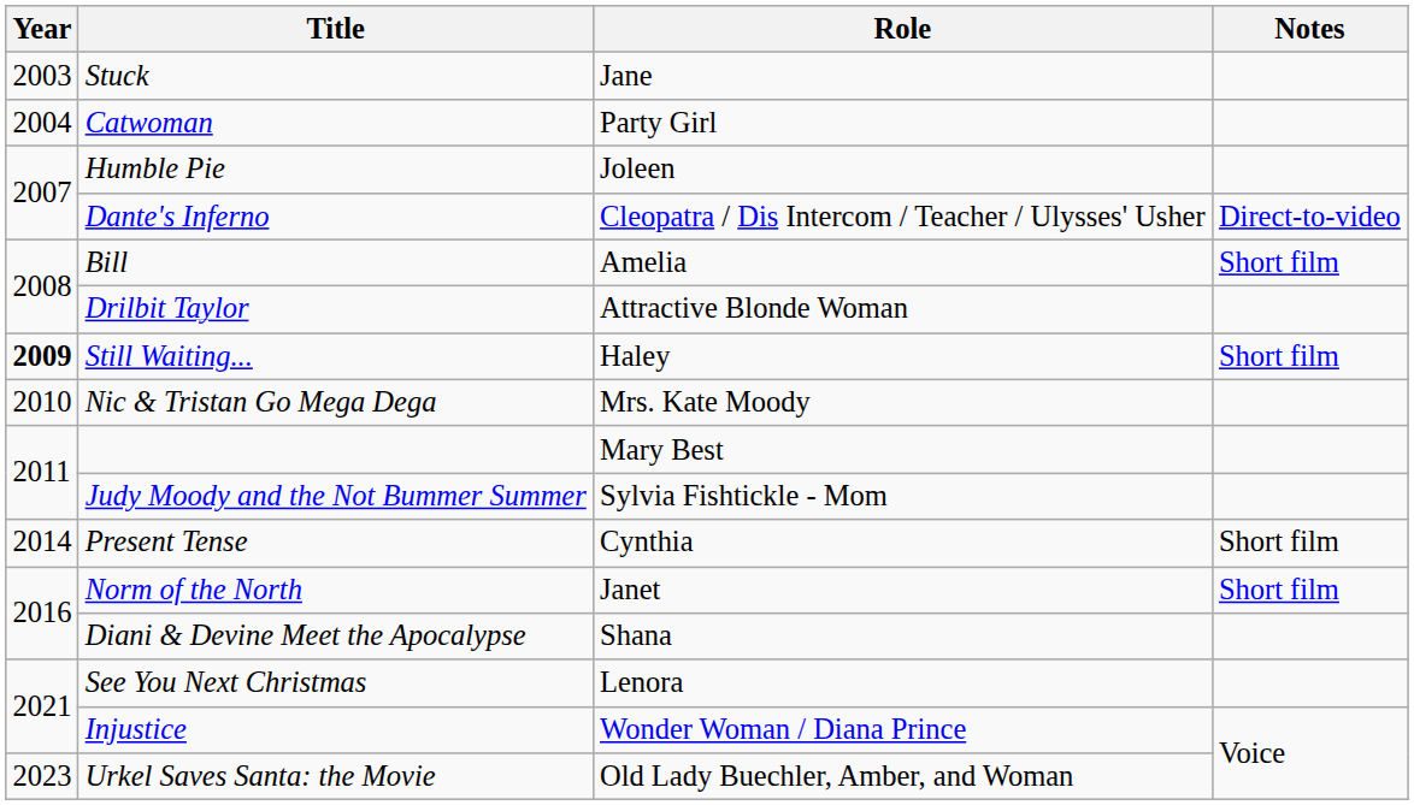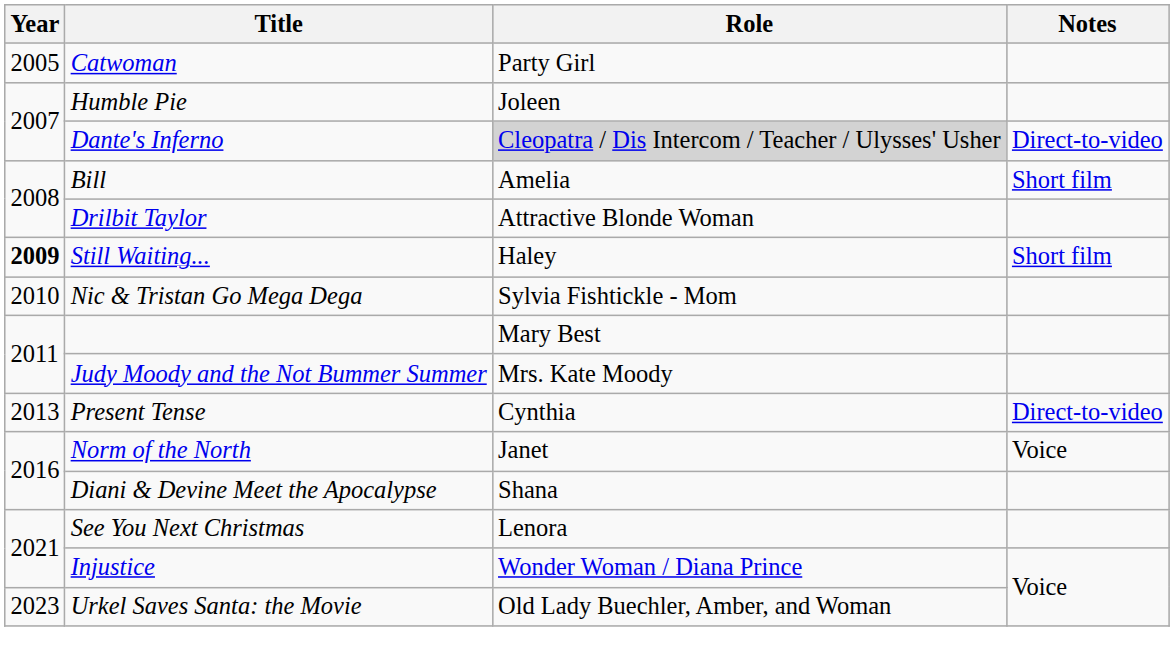 <table class="wikitable sortable mw-collapsible">
 <tr>
 <th>Year</th>
 <th>Title</th>
 <th>Role</th>
 <th>Notes</th>
 </tr>
 <tr>
-<td>2003</td>
-<td><em>Stuck</em></td>
-<td>Jane</td>
-<td></td>
-</tr>
-<tr>
-<td>2004</td>
+<td>2005</td>
 <td><em><a href='#'>Catwoman</a></em></td>
 <td>Party Girl</td>
 <td></td>
 </tr>
 <tr>
 <td rowspan="2">2007</td>
 <td><em>Humble Pie</em></td>
 <td>Joleen</td>
 <td></td>
 </tr>
 <tr>
 <td><em><a href='#'>Dante's Inferno</a></em></td>
-<td><a href='#'>Cleopatra</a> / <a href='#'>Dis</a> Intercom / Teacher / Ulysses' Usher</td>
+<td style="background: lightgrey;"><a href='#'>Cleopatra</a> / <a href='#'>Dis</a> Intercom / Teacher / Ulysses' Usher</td>
 <td><a href='#'>Direct-to-video</a></td>
 </tr>
 <tr>
 <td rowspan="2">2008</td>
 <td><em>Bill</em></td>
 <td>Amelia</td>
 <td><a href='#'>Short film</a></td>
 </tr>
 <tr>
 <td><em><a href='#'>Drilbit Taylor</a></em></td>
 <td>Attractive Blonde Woman</td>
 <td></td>
 </tr>
 <tr>
 <td><strong>2009</strong></td>
 <td><em><a href='#'>Still Waiting...</a></em></td>
 <td>Haley</td>
 <td><a href='#'>Short film</a></td>
 </tr>
 <tr>
 <td>2010</td>
 <td><em>Nic & Tristan Go Mega Dega</em></td>
-<td>Mrs. Kate Moody</td>
+<td>Sylvia Fishtickle - Mom</td>
 <td></td>
 </tr>
 <tr>
 <td rowspan="2">2011</td>
 <td><em></em></td>
 <td>Mary Best</td>
 <td></td>
 </tr>
 <tr>
 <td><em><a href='#'>Judy Moody and the Not Bummer Summer</a></em></td>
-<td>Sylvia Fishtickle - Mom</td>
+<td>Mrs. Kate Moody</td>
 <td></td>
 </tr>
 <tr>
-<td>2014</td>
+<td>2013</td>
 <td><em>Present Tense</em></td>
 <td>Cynthia</td>
-<td>Short film</td>
+<td><a href='#'>Direct-to-video</a></td>
 </tr>
 <tr>
 <td rowspan="2">2016</td>
 <td><em><a href='#'>Norm of the North</a></em></td>
 <td>Janet</td>
-<td><a href='#'>Short film</a></td>
+<td>Voice</td>
 </tr>
 <tr>
 <td><em>Diani & Devine Meet the Apocalypse</em></td>
 <td>Shana</td>
 <td></td>
 </tr>
 <tr>
 <td rowspan="2">2021</td>
 <td><em>See You Next Christmas</em></td>
 <td>Lenora</td>
 <td></td>
 </tr>
 <tr>
 <td><em><a href='#'>Injustice</a></em></td>
 <td><a href='#'>Wonder Woman / Diana Prince</a></td>
 <td Rowspan="2">Voice</td>
 </tr>
 <tr>
 <td>2023</td>
 <td><em>Urkel Saves Santa: the Movie</em></td>
 <td>Old Lady Buechler, Amber, and Woman</td>
 </tr>
 </table>
